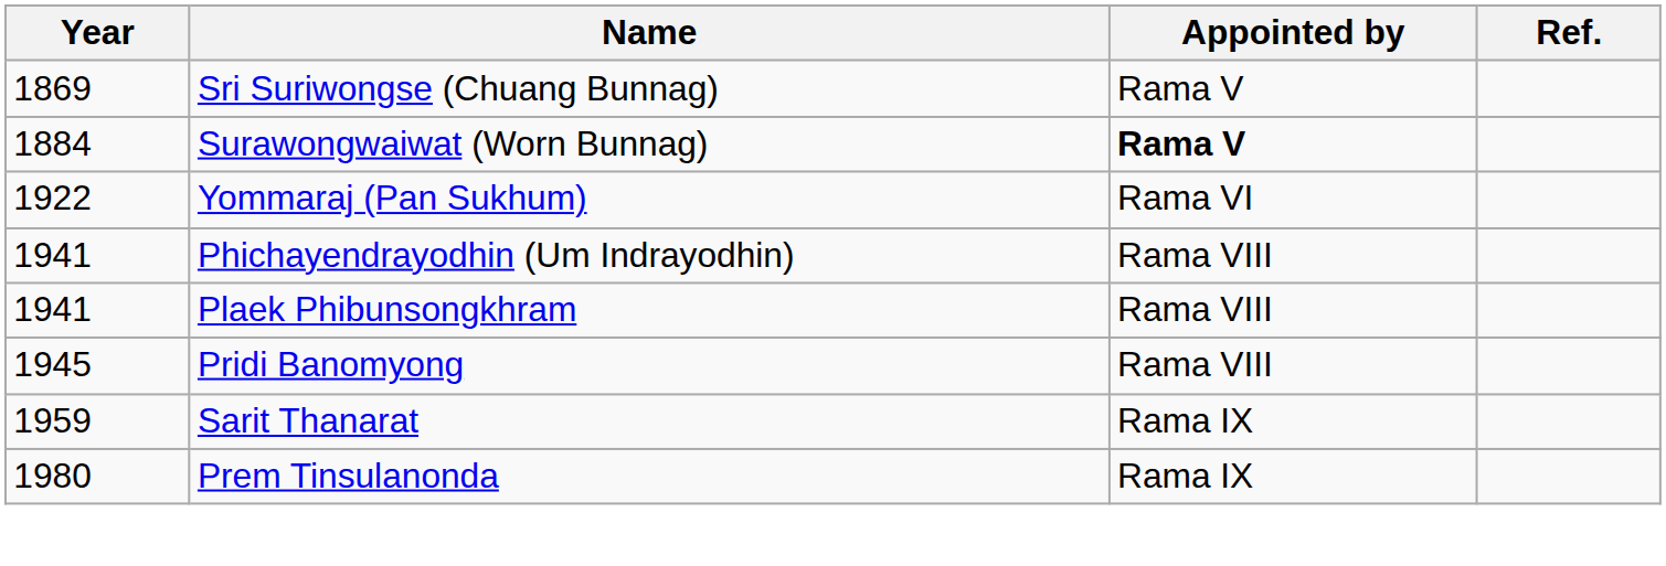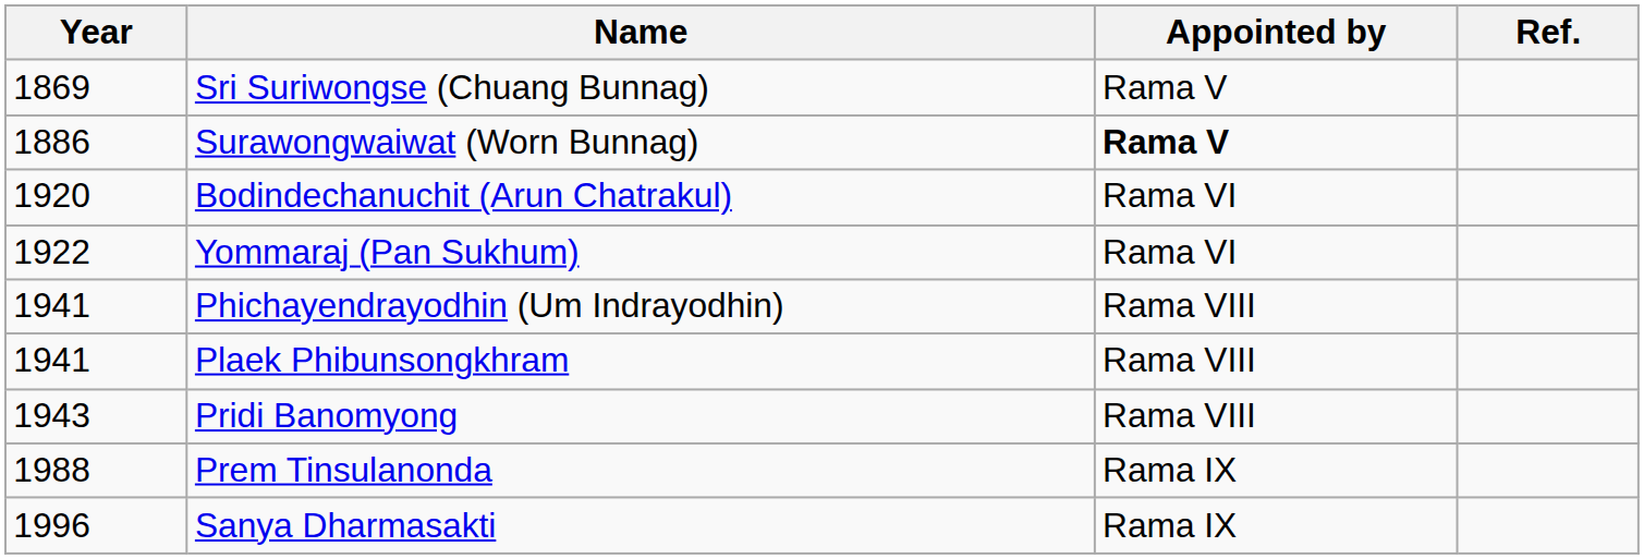 <table class="sortable wikitable" width="60%">
 <tr>
 <th width="10%">Year</th>
 <th width="50%">Name</th>
 <th width="20%">Appointed by</th>
 <th width="10%">Ref.</th>
 </tr>
 <tr>
 <td>1869</td>
 <td><a href='#'>Sri Suriwongse</a> (Chuang Bunnag)</td>
 <td>Rama V</td>
 <td></td>
 </tr>
 <tr>
-<td>1884</td>
+<td>1886</td>
 <td><a href='#'>Surawongwaiwat</a> (Worn Bunnag)</td>
 <td><strong>Rama V</strong></td>
+<td></td>
+</tr>
+<tr>
+<td>1920</td>
+<td><a href='#'>Bodindechanuchit (Arun Chatrakul)</a></td>
+<td>Rama VI</td>
 <td></td>
 </tr>
 <tr>
 <td>1922</td>
 <td><a href='#'>Yommaraj (Pan Sukhum)</a></td>
 <td>Rama VI</td>
 <td></td>
 </tr>
 <tr>
 <td>1941</td>
 <td><a href='#'>Phichayendrayodhin</a> (Um Indrayodhin)</td>
 <td>Rama VIII</td>
 <td></td>
 </tr>
 <tr>
 <td>1941</td>
 <td><a href='#'>Plaek Phibunsongkhram</a></td>
 <td>Rama VIII</td>
 <td></td>
 </tr>
 <tr>
-<td>1945</td>
+<td>1943</td>
 <td><a href='#'>Pridi Banomyong</a></td>
 <td>Rama VIII</td>
 <td></td>
 </tr>
 <tr>
-<td>1959</td>
-<td><a href='#'>Sarit Thanarat</a></td>
+<td>1988</td>
+<td><a href='#'>Prem Tinsulanonda</a></td>
 <td>Rama IX</td>
 <td></td>
 </tr>
 <tr>
-<td>1980</td>
-<td><a href='#'>Prem Tinsulanonda</a></td>
+<td>1996</td>
+<td><a href='#'>Sanya Dharmasakti</a></td>
 <td>Rama IX</td>
 <td></td>
 </tr>
 </table>
